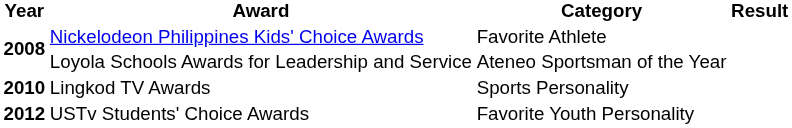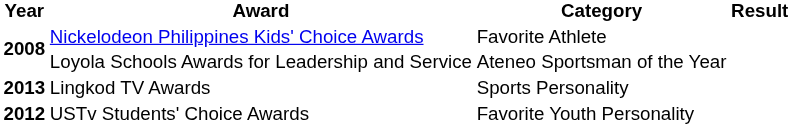 <table wikitable>
 <tr>
 <th><strong>Year</strong></th>
 <th><strong>Award</strong></th>
 <th><strong>Category</strong></th>
 <th><strong>Result</strong></th>
 </tr>
 <tr>
 <td rowspan=2><strong>2008</strong></td>
 <td><a href='#'>Nickelodeon Philippines Kids' Choice Awards</a></td>
 <td>Favorite Athlete</td>
 <td></td>
 </tr>
 <tr>
 <td>Loyola Schools Awards for Leadership and Service</td>
 <td>Ateneo Sportsman of the Year</td>
 <td></td>
 </tr>
 <tr>
-<td><strong>2010</strong></td>
+<td><strong>2013</strong></td>
 <td>Lingkod TV Awards</td>
 <td>Sports Personality</td>
 <td></td>
 </tr>
 <tr>
 <td><strong>2012</strong></td>
 <td>USTv Students' Choice Awards</td>
 <td>Favorite Youth Personality</td>
 <td></td>
 </tr>
 </table>
